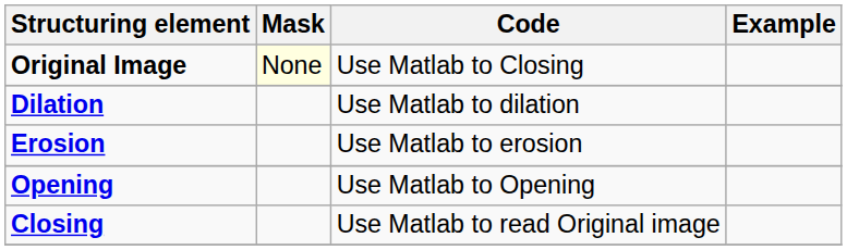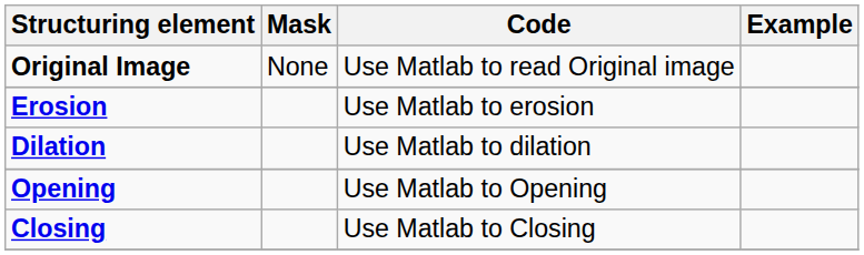 <table class="wikitable">
 <tr>
 <th>Structuring element</th>
 <th>Mask</th>
 <th>Code</th>
 <th>Example</th>
 </tr>
 <tr>
 <td><strong>Original Image</strong></td>
-<td style="background: lightyellow;">None</td>
-<td>Use Matlab to Closing<br></td>
+<td>None</td>
+<td>Use Matlab to read Original image<br></td>
 <td></td>
 </tr>
 <tr>
 </tr>
 <tr>
+<td><strong><a href='#'>Erosion</a></strong></td>
+<td align="center"></td>
+<td>Use Matlab to erosion<br></td>
+<td></td>
+</tr>
+<tr>
 <td><strong><a href='#'>Dilation</a></strong></td>
 <td align="center"></td>
 <td>Use Matlab to dilation<br></td>
-<td></td>
-</tr>
-<tr>
-<td><strong><a href='#'>Erosion</a></strong></td>
-<td align="center"></td>
-<td>Use Matlab to erosion<br></td>
 <td></td>
 </tr>
 <tr>
 </tr>
 <tr>
 <td><strong><a href='#'>Opening</a></strong></td>
 <td align="center"></td>
 <td>Use Matlab to Opening<br></td>
 <td></td>
 </tr>
 <tr>
 <td><strong><a href='#'>Closing</a></strong></td>
 <td align="center"></td>
-<td>Use Matlab to read Original image<br></td>
+<td>Use Matlab to Closing<br></td>
 <td></td>
 </tr>
 <tr>
 </tr>
 </table>
